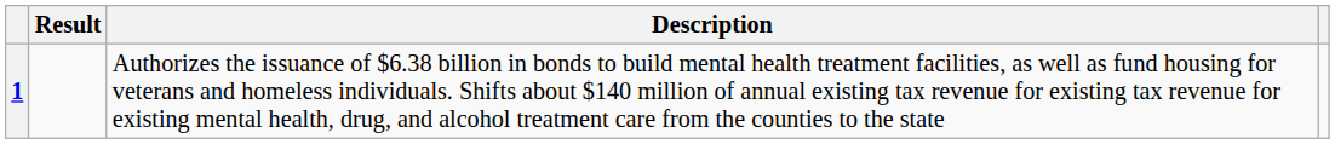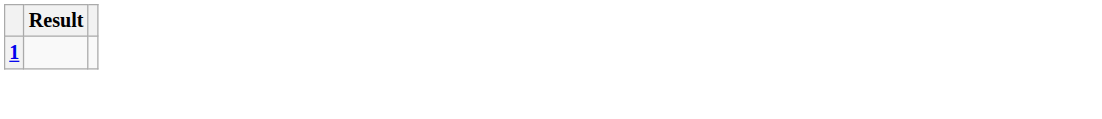 <table class="wikitable">
 <tr>
 <th scope="col"></th>
 <th scope="col">Result</th>
-<th scope="col">Description</th>
 <th scope="col"></th>
 </tr>
 <tr>
 <th scope="row"><a href='#'>1</a></th>
 <td></td>
-<td style="text-align: left;">Authorizes the issuance of $6.38 billion in bonds to build mental health treatment facilities, as well as fund housing for veterans and homeless individuals. Shifts about $140 million of annual existing tax revenue for existing tax revenue for existing mental health, drug, and alcohol treatment care from the counties to the state</td>
 <td></td>
 </tr>
 </table>
